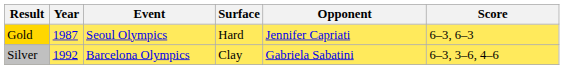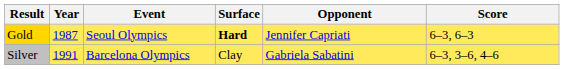 <table class="sortable wikitable">
 <tr>
 <th style="width:50px">Result</th>
 <th style="width:35px">Year</th>
 <th style="width:160px">Event</th>
 <th style="width:50px">Surface</th>
 <th style="width:200px">Opponent</th>
 <th style="width:160px" class="unsortable">Score</th>
 </tr>
 <tr bgcolor=FFEA5C>
 <td bgcolor=gold>Gold</td>
 <td><a href='#'>1987</a></td>
 <td><a href='#'>Seoul Olympics</a></td>
-<td>Hard</td>
+<td><strong>Hard</strong></td>
 <td> <a href='#'>Jennifer Capriati</a></td>
 <td>6–3, 6–3</td>
 </tr>
 <tr bgcolor=FFEA5C>
 <td bgcolor=silver>Silver</td>
-<td><a href='#'>1992</a></td>
+<td><a href='#'>1991</a></td>
 <td><a href='#'>Barcelona Olympics</a></td>
 <td>Clay</td>
 <td> <a href='#'>Gabriela Sabatini</a></td>
 <td>6–3, 3–6, 4–6</td>
 </tr>
 </table>
